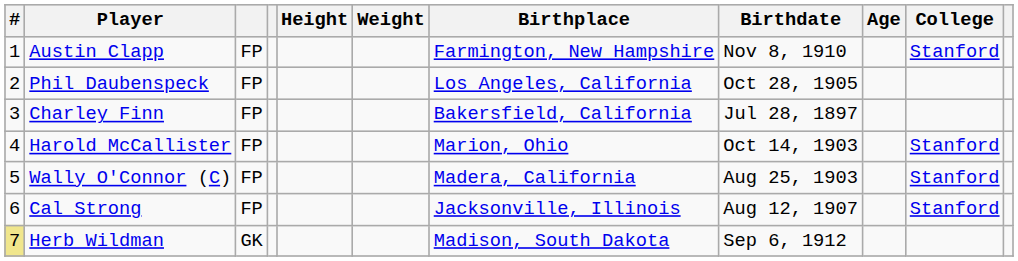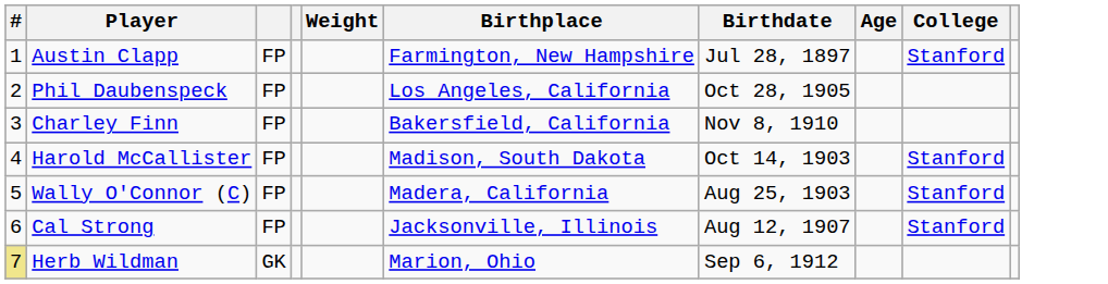 <table class="wikitable sortable" style="text-align: left; font-size: 90%; margin-left: 1em;">
 <tr>
 <th>#</th>
 <th>Player</th>
 <th></th>
 <th></th>
-<th>Height</th>
 <th>Weight</th>
 <th>Birthplace</th>
 <th>Birthdate</th>
 <th>Age</th>
 <th>College</th>
 <th></th>
 </tr>
 <tr>
 <td style="text-align: center;">1</td>
 <td data-sort-value="Clapp, Austin"><a href='#'>Austin Clapp</a></td>
 <td style="text-align: center;">FP</td>
 <td style="text-align: center;"></td>
 <td></td>
-<td></td>
 <td> <a href='#'>Farmington, New Hampshire</a></td>
-<td>Nov 8, 1910</td>
+<td>Jul 28, 1897</td>
 <td></td>
 <td><a href='#'>Stanford</a></td>
 <td></td>
 </tr>
 <tr>
 <td style="text-align: center;">2</td>
 <td data-sort-value="Daubenspeck, Phil"><a href='#'>Phil Daubenspeck</a></td>
 <td style="text-align: center;">FP</td>
 <td style="text-align: center;"></td>
-<td></td>
 <td></td>
 <td> <a href='#'>Los Angeles, California</a></td>
 <td>Oct 28, 1905</td>
 <td></td>
 <td></td>
 <td></td>
 </tr>
 <tr>
 <td style="text-align: center;">3</td>
 <td data-sort-value="Finn, Charley"><a href='#'>Charley Finn</a></td>
 <td style="text-align: center;">FP</td>
 <td style="text-align: center;"></td>
 <td></td>
-<td></td>
 <td> <a href='#'>Bakersfield, California</a></td>
-<td>Jul 28, 1897</td>
+<td>Nov 8, 1910</td>
 <td></td>
 <td></td>
 <td></td>
 </tr>
 <tr>
 <td style="text-align: center;">4</td>
 <td data-sort-value="McCallister, Harold"><a href='#'>Harold McCallister</a></td>
 <td style="text-align: center;">FP</td>
 <td style="text-align: center;"></td>
 <td></td>
-<td></td>
-<td> <a href='#'>Marion, Ohio</a></td>
+<td> <a href='#'>Madison, South Dakota</a></td>
 <td>Oct 14, 1903</td>
 <td></td>
 <td><a href='#'>Stanford</a></td>
 <td></td>
 </tr>
 <tr>
 <td style="text-align: center;">5</td>
 <td data-sort-value="O'Connor, Wally"><a href='#'>Wally O'Connor</a> (<a href='#'>C</a>)</td>
 <td style="text-align: center;">FP</td>
 <td style="text-align: center;"></td>
-<td></td>
 <td></td>
 <td> <a href='#'>Madera, California</a></td>
 <td>Aug 25, 1903</td>
 <td></td>
 <td><a href='#'>Stanford</a></td>
 <td></td>
 </tr>
 <tr>
 <td style="text-align: center;">6</td>
 <td data-sort-value="Strong, Cal"><a href='#'>Cal Strong</a></td>
 <td style="text-align: center;">FP</td>
 <td style="text-align: center;"></td>
 <td></td>
-<td></td>
 <td> <a href='#'>Jacksonville, Illinois</a></td>
 <td>Aug 12, 1907</td>
 <td></td>
 <td><a href='#'>Stanford</a></td>
 <td></td>
 </tr>
 <tr>
 <td style="background: khaki; text-align: center;">7</td>
 <td data-sort-value="Wildman, Herb"><a href='#'>Herb Wildman</a></td>
 <td style="text-align: center;">GK</td>
 <td style="text-align: center;"></td>
 <td></td>
-<td></td>
-<td> <a href='#'>Madison, South Dakota</a></td>
+<td> <a href='#'>Marion, Ohio</a></td>
 <td>Sep 6, 1912</td>
 <td></td>
 <td></td>
 <td></td>
 </tr>
 </table>
